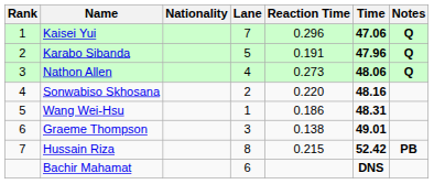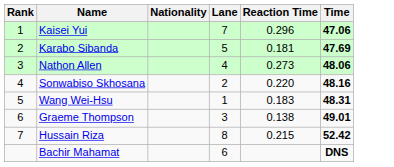 <table class="wikitable sortable" style="text-align:center">
 <tr>
 <th>Rank</th>
 <th>Name</th>
 <th>Nationality</th>
 <th>Lane</th>
 <th>Reaction Time</th>
 <th>Time</th>
-<th>Notes</th>
 </tr>
 <tr bgcolor=ccffcc>
 <td>1</td>
 <td align=left><a href='#'>Kaisei Yui</a></td>
 <td align=left></td>
 <td>7</td>
 <td>0.296</td>
 <td><strong>47.06</strong></td>
-<td><strong>Q</strong></td>
 </tr>
 <tr bgcolor=ccffcc>
 <td>2</td>
 <td align=left><a href='#'>Karabo Sibanda</a></td>
 <td align=left></td>
 <td>5</td>
-<td>0.191</td>
-<td><strong>47.96</strong></td>
-<td><strong>Q</strong></td>
+<td>0.181</td>
+<td><strong>47.69</strong></td>
 </tr>
 <tr bgcolor=ccffcc>
 <td>3</td>
 <td align=left><a href='#'>Nathon Allen</a></td>
 <td align=left></td>
 <td>4</td>
 <td>0.273</td>
 <td><strong>48.06</strong></td>
-<td><strong>Q</strong></td>
 </tr>
 <tr>
 <td>4</td>
 <td align=left><a href='#'>Sonwabiso Skhosana</a></td>
 <td align=left></td>
 <td>2</td>
 <td>0.220</td>
 <td><strong>48.16</strong></td>
-<td></td>
 </tr>
 <tr>
 <td>5</td>
 <td align=left><a href='#'>Wang Wei-Hsu</a></td>
 <td align=left></td>
 <td>1</td>
-<td>0.186</td>
+<td>0.183</td>
 <td><strong>48.31</strong></td>
-<td></td>
 </tr>
 <tr>
 <td>6</td>
 <td align=left><a href='#'>Graeme Thompson</a></td>
 <td align=left></td>
 <td>3</td>
 <td>0.138</td>
 <td><strong>49.01</strong></td>
-<td></td>
 </tr>
 <tr>
 <td>7</td>
 <td align=left><a href='#'>Hussain Riza</a></td>
 <td align=left></td>
 <td>8</td>
 <td>0.215</td>
 <td><strong>52.42</strong></td>
-<td><strong>PB</strong></td>
 </tr>
 <tr>
 <td></td>
 <td align=left><a href='#'>Bachir Mahamat</a></td>
 <td align=left></td>
 <td>6</td>
 <td></td>
 <td><strong>DNS</strong></td>
-<td></td>
 </tr>
 </table>
